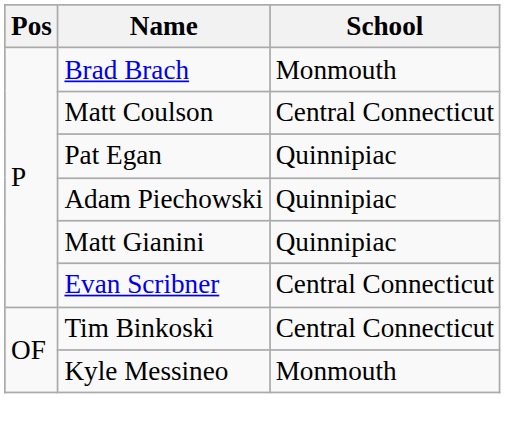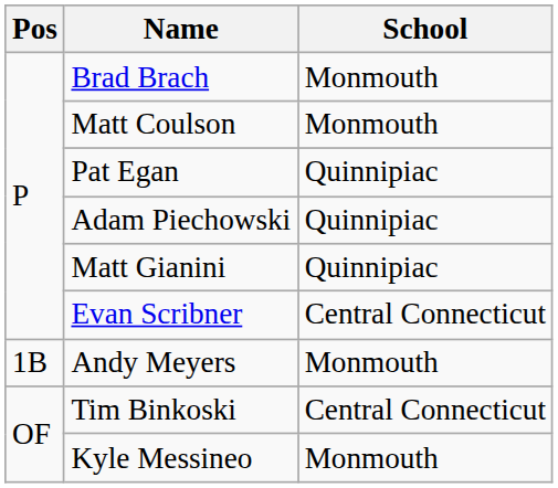 <table class=wikitable>
 <tr>
 <th>Pos</th>
 <th>Name</th>
 <th>School</th>
 </tr>
 <tr>
 <td rowspan=6>P</td>
 <td><a href='#'>Brad Brach</a></td>
 <td>Monmouth</td>
 </tr>
 <tr>
 <td>Matt Coulson</td>
-<td>Central Connecticut</td>
+<td>Monmouth</td>
 </tr>
 <tr>
 <td>Pat Egan</td>
 <td>Quinnipiac</td>
 </tr>
 <tr>
 <td>Adam Piechowski</td>
 <td>Quinnipiac</td>
 </tr>
 <tr>
 <td>Matt Gianini</td>
 <td>Quinnipiac</td>
 </tr>
 <tr>
 <td><a href='#'>Evan Scribner</a></td>
 <td>Central Connecticut</td>
 </tr>
 <tr>
+<td>1B</td>
+<td>Andy Meyers</td>
+<td>Monmouth</td>
+</tr>
+<tr>
 <td rowspan=2>OF</td>
 <td>Tim Binkoski</td>
 <td>Central Connecticut</td>
 </tr>
 <tr>
 <td>Kyle Messineo</td>
 <td>Monmouth</td>
 </tr>
 </table>
